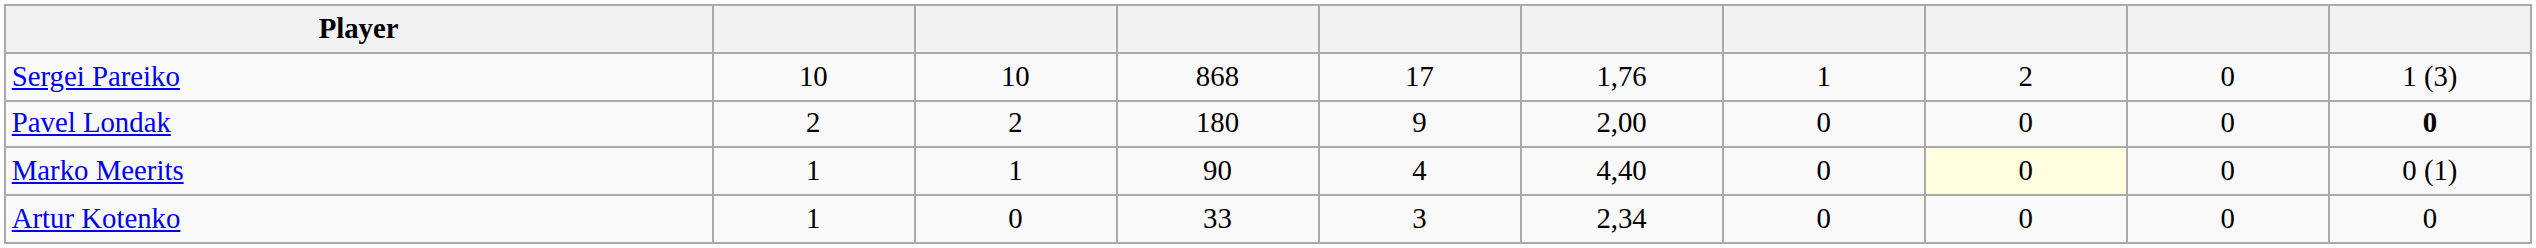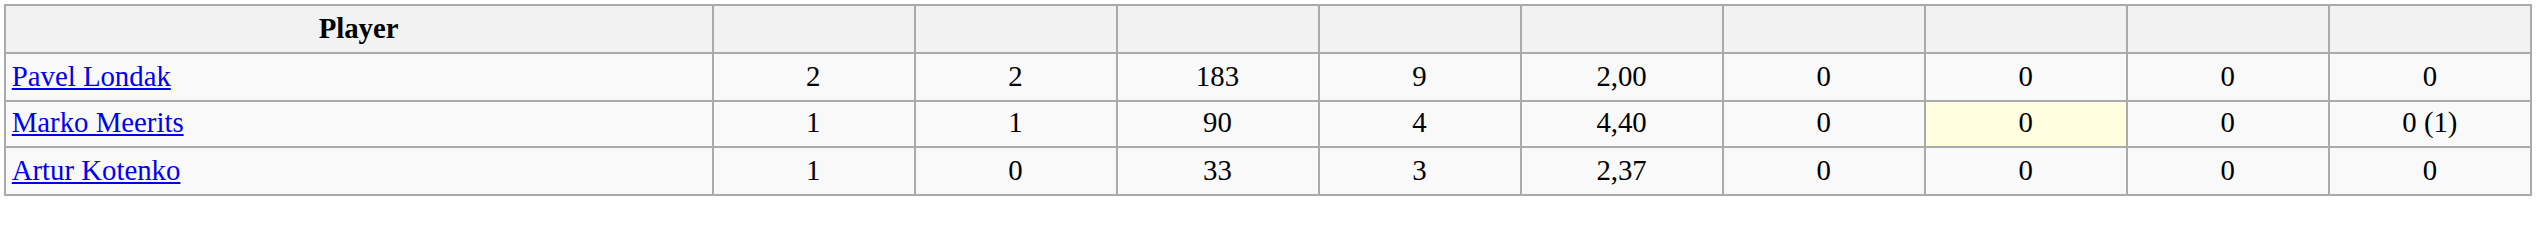 <table class="wikitable sortable" style="text-align: center; font-size: 90%; width: 100%;">
 <tr>
 <th width="28%">Player</th>
 <th width="8%"></th>
 <th width="8%"></th>
 <th width="8%"></th>
 <th width="8%"></th>
 <th width="8%"></th>
 <th width="8%"></th>
 <th width="8%"></th>
 <th width="8%"></th>
 <th width="8%"></th>
 </tr>
 <tr>
-<td align="left"><a href='#'>Sergei Pareiko</a></td>
-<td>10</td>
-<td>10</td>
-<td>868</td>
-<td>17</td>
-<td>1,76</td>
-<td>1</td>
-<td>2</td>
-<td>0</td>
-<td>1 (3)</td>
-</tr>
-<tr>
 <td align="left"><a href='#'>Pavel Londak</a></td>
 <td>2</td>
 <td>2</td>
-<td>180</td>
+<td>183</td>
 <td>9</td>
 <td>2,00</td>
 <td>0</td>
 <td>0</td>
 <td>0</td>
-<td><strong>0</strong></td>
+<td>0</td>
 </tr>
 <tr>
 <td align="left"><a href='#'>Marko Meerits</a></td>
 <td>1</td>
 <td>1</td>
 <td>90</td>
 <td>4</td>
 <td>4,40</td>
 <td>0</td>
 <td style="background: lightyellow;">0</td>
 <td>0</td>
 <td>0 (1)</td>
 </tr>
 <tr>
 <td align="left"><a href='#'>Artur Kotenko</a></td>
 <td>1</td>
 <td>0</td>
 <td>33</td>
 <td>3</td>
-<td>2,34</td>
+<td>2,37</td>
 <td>0</td>
 <td>0</td>
 <td>0</td>
 <td>0</td>
 </tr>
 </table>
